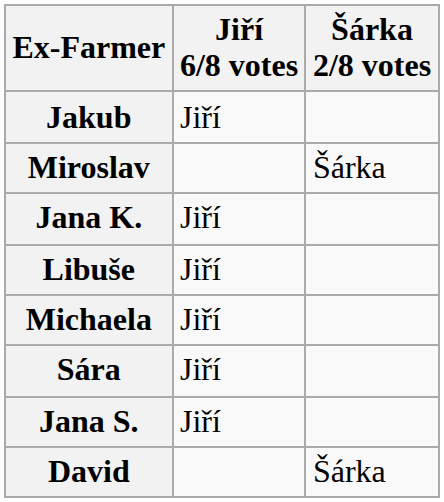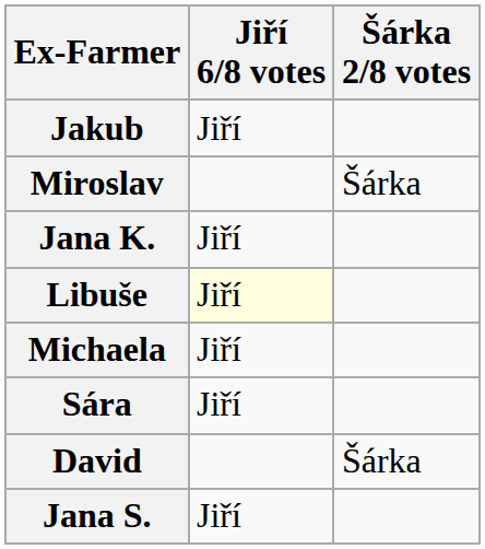 <table class=wikitable>
 <tr>
 <th>Ex-Farmer</th>
 <th>Jiří<br>6/8 votes</th>
 <th>Šárka<br>2/8 votes</th>
 </tr>
 <tr>
 <th>Jakub</th>
 <td>Jiří</td>
 <td></td>
 </tr>
 <tr>
 <th>Miroslav</th>
 <td></td>
 <td>Šárka</td>
 </tr>
 <tr>
 <th>Jana K.</th>
 <td>Jiří</td>
 <td></td>
 </tr>
 <tr>
 <th>Libuše</th>
-<td>Jiří</td>
+<td style="background: lightyellow;">Jiří</td>
 <td></td>
 </tr>
 <tr>
 <th>Michaela</th>
 <td>Jiří</td>
 <td></td>
 </tr>
 <tr>
 <th>Sára</th>
 <td>Jiří</td>
 <td></td>
 </tr>
 <tr>
+<th>David</th>
+<td></td>
+<td>Šárka</td>
+</tr>
+<tr>
 <th>Jana S.</th>
 <td>Jiří</td>
 <td></td>
 </tr>
 <tr>
-<th>David</th>
-<td></td>
-<td>Šárka</td>
-</tr>
-<tr>
 </tr>
 </table>
